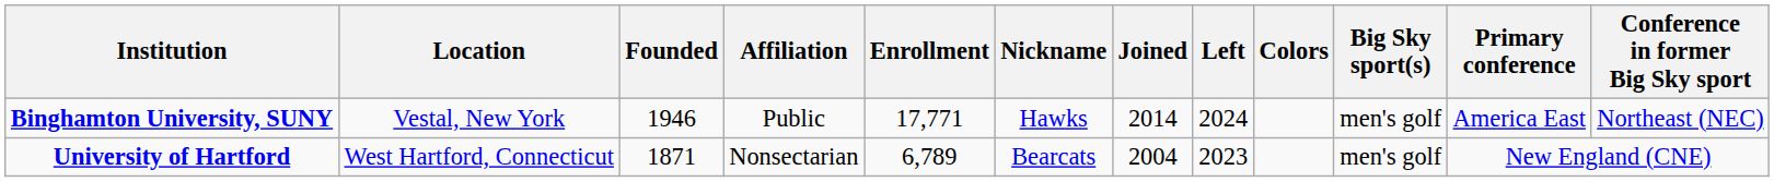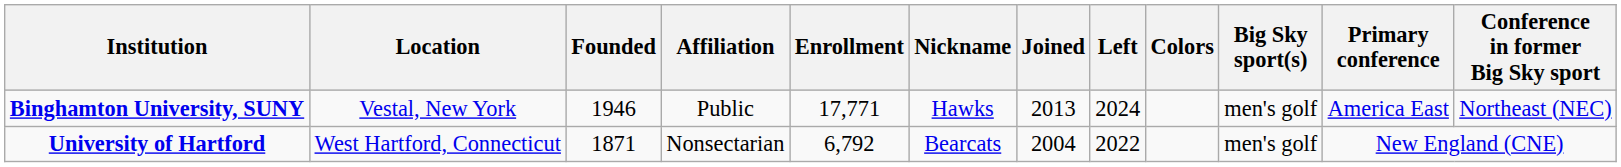 <table class="wikitable sortable" style="text-align:center">
 <tr>
 <th>Institution</th>
 <th>Location</th>
 <th>Founded</th>
 <th>Affiliation</th>
 <th>Enrollment</th>
 <th>Nickname</th>
 <th>Joined</th>
 <th>Left</th>
 <th class=unsortable>Colors</th>
 <th>Big Sky<br>sport(s)</th>
 <th>Primary<br>conference</th>
 <th>Conference<br>in former<br>Big Sky sport</th>
 </tr>
 <tr>
 <td><strong><a href='#'>Binghamton University, SUNY</a></strong></td>
 <td><a href='#'>Vestal, New York</a></td>
 <td>1946</td>
 <td>Public</td>
 <td>17,771</td>
 <td><a href='#'>Hawks</a></td>
-<td>2014</td>
+<td>2013</td>
 <td>2024</td>
 <td></td>
 <td>men's golf</td>
 <td><a href='#'>America East</a></td>
 <td><a href='#'>Northeast (NEC)</a></td>
 </tr>
 <tr>
 <td><strong><a href='#'>University of Hartford</a></strong></td>
 <td><a href='#'>West Hartford, Connecticut</a></td>
 <td>1871</td>
 <td>Nonsectarian</td>
-<td>6,789</td>
+<td>6,792</td>
 <td><a href='#'>Bearcats</a></td>
 <td>2004</td>
-<td>2023</td>
+<td>2022</td>
 <td></td>
 <td>men's golf</td>
 <td colspan=2><a href='#'>New England (CNE)</a></td>
 </tr>
 </table>
